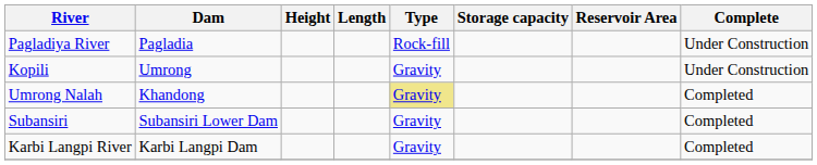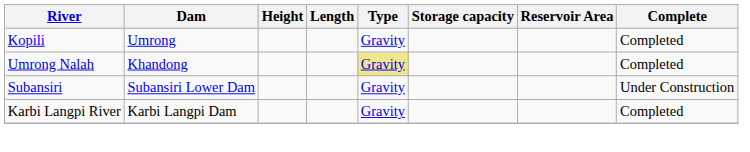 <table class="wikitable sortable" style="font-size: 95%;">
 <tr>
 <th><a href='#'>River</a></th>
 <th>Dam</th>
 <th>Height</th>
 <th>Length</th>
 <th>Type</th>
 <th>Storage capacity</th>
 <th>Reservoir Area</th>
 <th>Complete</th>
 </tr>
 <tr>
-<td><a href='#'>Pagladiya River</a></td>
-<td><a href='#'>Pagladia</a></td>
-<td></td>
-<td></td>
-<td><a href='#'>Rock-fill</a></td>
-<td></td>
-<td></td>
-<td>Under Construction </td>
-</tr>
-<tr>
 <td><a href='#'>Kopili</a></td>
 <td><a href='#'>Umrong</a></td>
 <td></td>
 <td></td>
 <td><a href='#'>Gravity</a></td>
 <td></td>
 <td></td>
-<td>Under Construction </td>
+<td>Completed </td>
 </tr>
 <tr>
 <td><a href='#'>Umrong Nalah</a></td>
 <td><a href='#'>Khandong</a></td>
 <td></td>
 <td></td>
 <td style="background: khaki;"><a href='#'>Gravity</a></td>
 <td></td>
 <td></td>
 <td>Completed </td>
 </tr>
 <tr>
 <td><a href='#'>Subansiri</a></td>
 <td><a href='#'>Subansiri Lower Dam</a></td>
 <td></td>
 <td></td>
 <td><a href='#'>Gravity</a></td>
 <td></td>
 <td></td>
-<td>Completed </td>
+<td>Under Construction</td>
 </tr>
 <tr>
 <td>Karbi Langpi River</td>
 <td>Karbi Langpi Dam</td>
 <td></td>
 <td></td>
 <td><a href='#'>Gravity</a></td>
 <td></td>
 <td></td>
 <td>Completed </td>
 </tr>
 <tr>
 </tr>
 </table>
